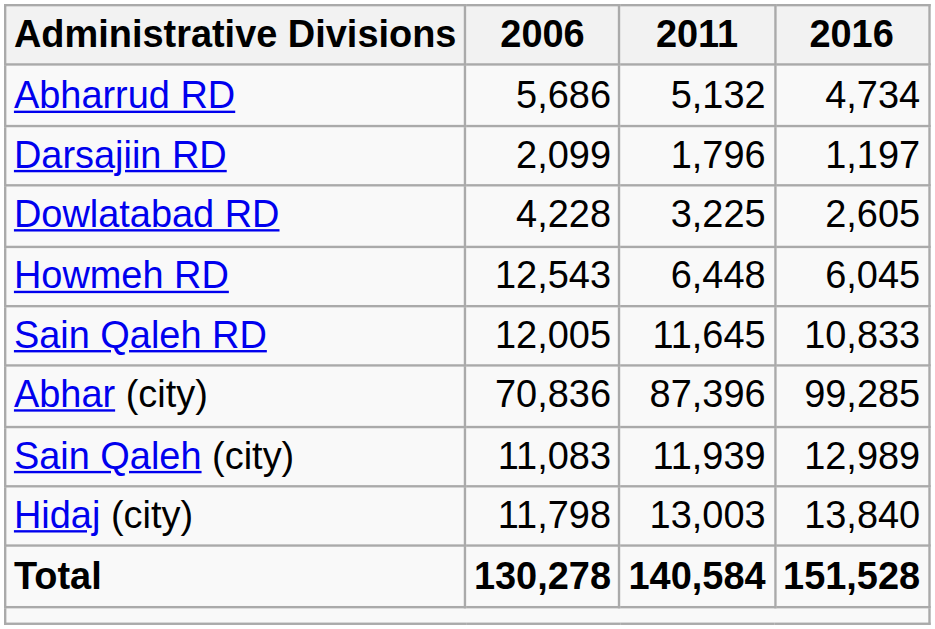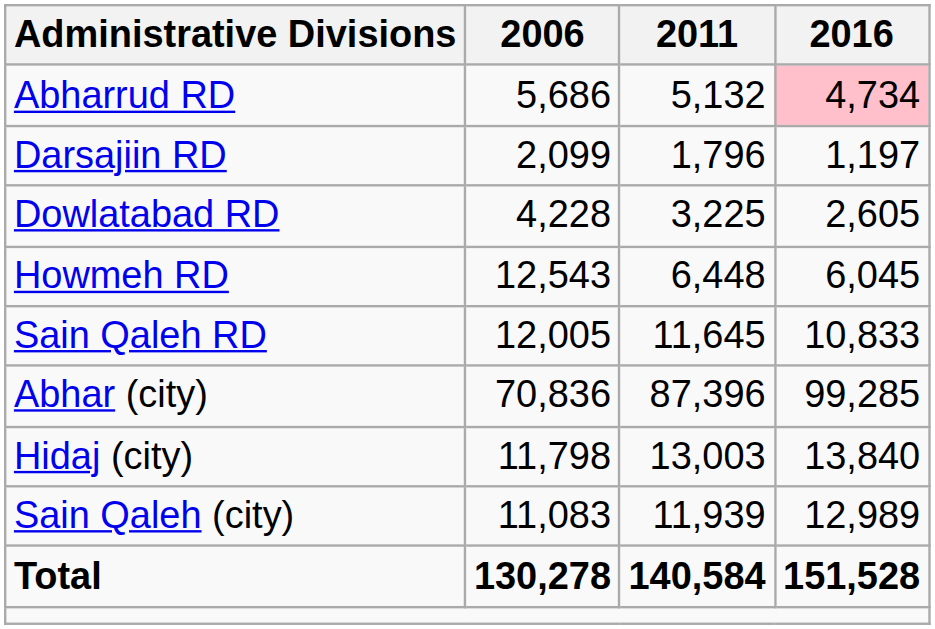 <table class="wikitable">
 <tr>
 <th>Administrative Divisions</th>
 <th>2006</th>
 <th>2011</th>
 <th>2016</th>
 </tr>
 <tr>
 <td><a href='#'>Abharrud RD</a></td>
 <td style="text-align: right;">5,686</td>
 <td style="text-align: right;">5,132</td>
-<td style="text-align: right;">4,734</td>
+<td style="background: pink; text-align: right;">4,734</td>
 </tr>
 <tr>
 <td><a href='#'>Darsajiin RD</a></td>
 <td style="text-align: right;">2,099</td>
 <td style="text-align: right;">1,796</td>
 <td style="text-align: right;">1,197</td>
 </tr>
 <tr>
 <td><a href='#'>Dowlatabad RD</a></td>
 <td style="text-align: right;">4,228</td>
 <td style="text-align: right;">3,225</td>
 <td style="text-align: right;">2,605</td>
 </tr>
 <tr>
 <td><a href='#'>Howmeh RD</a></td>
 <td style="text-align: right;">12,543</td>
 <td style="text-align: right;">6,448</td>
 <td style="text-align: right;">6,045</td>
 </tr>
 <tr>
 <td><a href='#'>Sain Qaleh RD</a></td>
 <td style="text-align: right;">12,005</td>
 <td style="text-align: right;">11,645</td>
 <td style="text-align: right;">10,833</td>
 </tr>
 <tr>
 <td><a href='#'>Abhar</a> (city)</td>
 <td style="text-align: right;">70,836</td>
 <td style="text-align: right;">87,396</td>
 <td style="text-align: right;">99,285</td>
 </tr>
 <tr>
+<td><a href='#'>Hidaj</a> (city)</td>
+<td style="text-align: right;">11,798</td>
+<td style="text-align: right;">13,003</td>
+<td style="text-align: right;">13,840</td>
+</tr>
+<tr>
 <td><a href='#'>Sain Qaleh</a> (city)</td>
 <td style="text-align: right;">11,083</td>
 <td style="text-align: right;">11,939</td>
 <td style="text-align: right;">12,989</td>
-</tr>
-<tr>
-<td><a href='#'>Hidaj</a> (city)</td>
-<td style="text-align: right;">11,798</td>
-<td style="text-align: right;">13,003</td>
-<td style="text-align: right;">13,840</td>
 </tr>
 <tr>
 <td><strong>Total</strong></td>
 <td style="text-align: right;"><strong>130,278</strong></td>
 <td style="text-align: right;"><strong>140,584</strong></td>
 <td style="text-align: right;"><strong>151,528</strong></td>
 </tr>
 <tr>
 <td colspan=4></td>
 </tr>
 </table>
